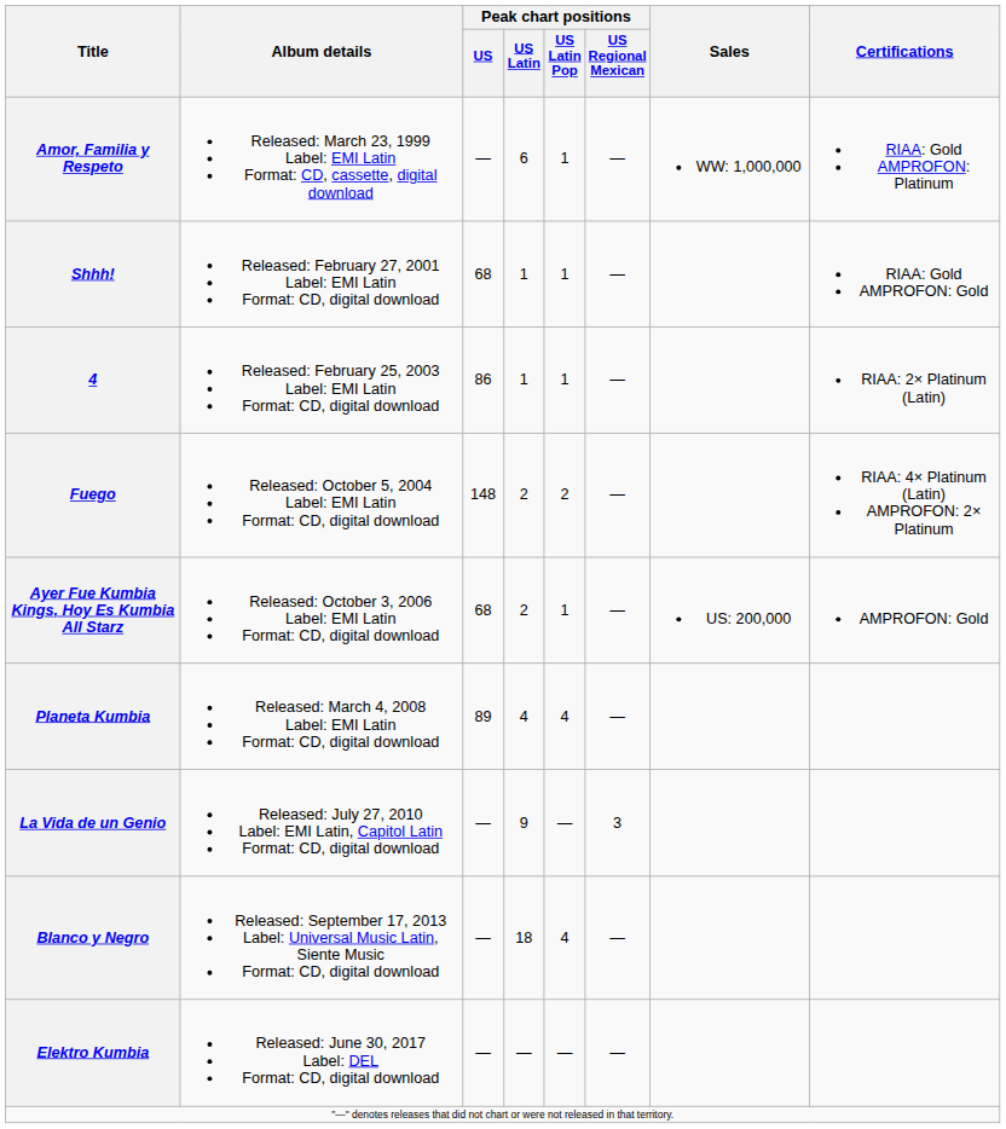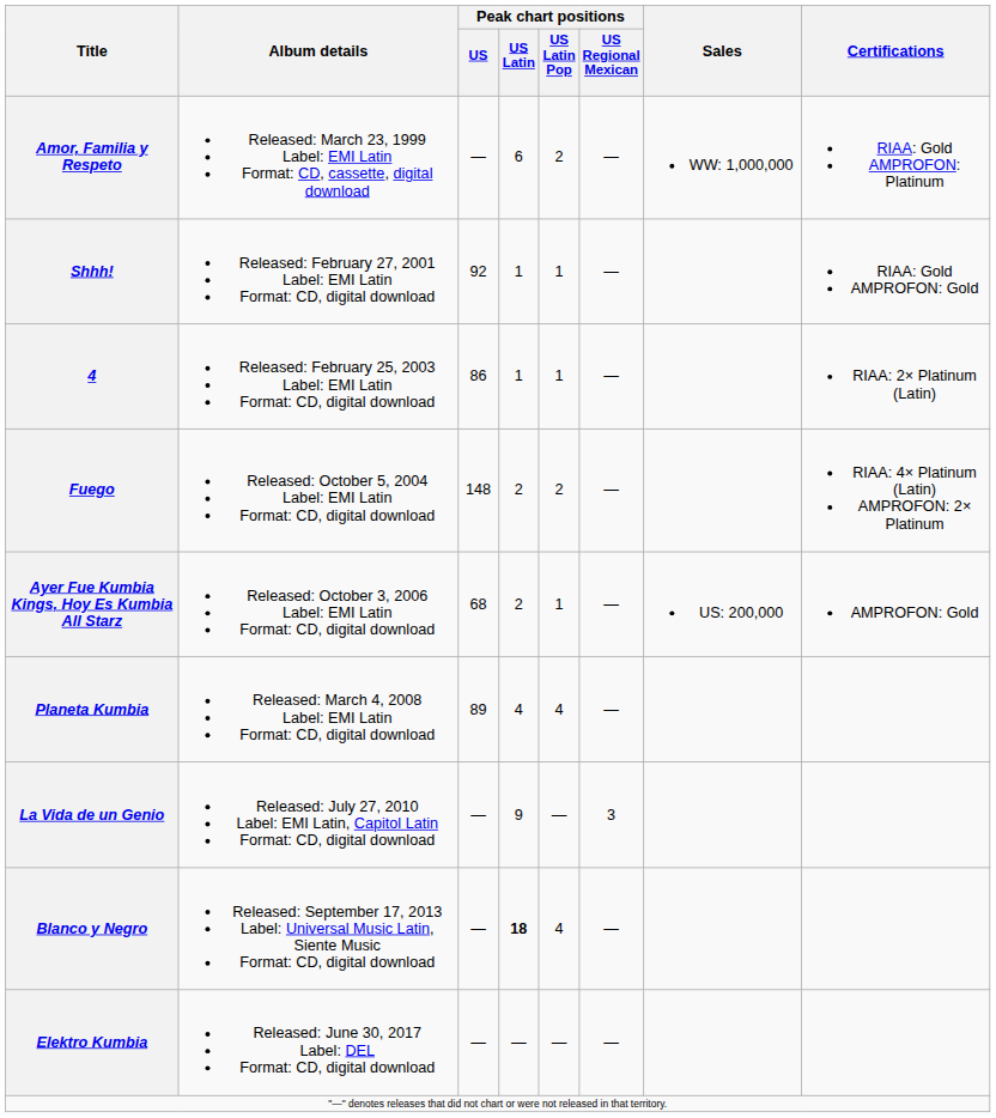 <table class="wikitable plainrowheaders" style="text-align:center;">
 <tr>
 <th scope="col" rowspan="2" style="width:11em;">Title</th>
 <th scope="col" rowspan="2" style="width:18em;">Album details</th>
 <th scope="col" colspan="4">Peak chart positions</th>
 <th scope="col" rowspan="2" style="width:10em;">Sales</th>
 <th scope="col" rowspan="2" style="width:12em;"><a href='#'>Certifications</a></th>
 </tr>
 <tr>
 <th scope="col" style="width:2.5em;font-size:90%;"><a href='#'>US</a><br><br></th>
 <th scope="col" style="width:2.5em;font-size:90%;"><a href='#'>US Latin</a><br><br></th>
 <th scope="col" style="width:2.5em;font-size:90%;"><a href='#'>US Latin Pop</a><br><br></th>
 <th scope="col" style="width:2.5em;font-size:90%;"><a href='#'>US Regional Mexican</a><br><br></th>
 </tr>
 <tr>
 <th scope="row"><em><a href='#'>Amor, Familia y Respeto</a></em></th>
 <td><br><ul><li>Released: March 23, 1999</li><li>Label: <a href='#'>EMI Latin</a></li><li>Format: <a href='#'>CD</a>, <a href='#'>cassette</a>, <a href='#'>digital download</a></li></ul></td>
 <td>—</td>
 <td>6</td>
-<td>1</td>
+<td>2</td>
 <td>—</td>
 <td><br><ul><li>WW: 1,000,000</li></ul></td>
 <td><br><ul><li><a href='#'>RIAA</a>: Gold</li><li><a href='#'>AMPROFON</a>: Platinum</li></ul></td>
 </tr>
 <tr>
 <th scope="row"><em><a href='#'>Shhh!</a></em></th>
 <td><br><ul><li>Released: February 27, 2001</li><li>Label: EMI Latin</li><li>Format: CD, digital download</li></ul></td>
-<td>68</td>
+<td>92</td>
 <td>1</td>
 <td>1</td>
 <td>—</td>
 <td></td>
 <td><br><ul><li>RIAA: Gold</li><li>AMPROFON: Gold</li></ul></td>
 </tr>
 <tr>
 <th scope="row"><em><a href='#'>4</a></em></th>
 <td><br><ul><li>Released: February 25, 2003</li><li>Label: EMI Latin</li><li>Format: CD, digital download</li></ul></td>
 <td>86</td>
 <td>1</td>
 <td>1</td>
 <td>—</td>
 <td></td>
 <td><br><ul><li>RIAA: 2× Platinum (Latin)</li></ul></td>
 </tr>
 <tr>
 <th scope="row"><em><a href='#'>Fuego</a></em></th>
 <td><br><ul><li>Released: October 5, 2004</li><li>Label: EMI Latin</li><li>Format: CD, digital download</li></ul></td>
 <td>148</td>
 <td>2</td>
 <td>2</td>
 <td>—</td>
 <td></td>
 <td><br><ul><li>RIAA: 4× Platinum (Latin)</li><li>AMPROFON: 2× Platinum</li></ul></td>
 </tr>
 <tr>
 <th scope="row"><em><a href='#'>Ayer Fue Kumbia Kings, Hoy Es Kumbia All Starz</a></em></th>
 <td><br><ul><li>Released: October 3, 2006</li><li>Label: EMI Latin</li><li>Format: CD, digital download</li></ul></td>
 <td>68</td>
 <td>2</td>
 <td>1</td>
 <td>—</td>
 <td><br><ul><li>US: 200,000</li></ul></td>
 <td><br><ul><li>AMPROFON: Gold</li></ul></td>
 </tr>
 <tr>
 <th scope="row"><em><a href='#'>Planeta Kumbia</a></em></th>
 <td><br><ul><li>Released: March 4, 2008</li><li>Label: EMI Latin</li><li>Format: CD, digital download</li></ul></td>
 <td>89</td>
 <td>4</td>
 <td>4</td>
 <td>—</td>
 <td></td>
 <td></td>
 </tr>
 <tr>
 <th scope="row"><em><a href='#'>La Vida de un Genio</a></em></th>
 <td><br><ul><li>Released: July 27, 2010</li><li>Label: EMI Latin, <a href='#'>Capitol Latin</a></li><li>Format: CD, digital download</li></ul></td>
 <td>—</td>
 <td>9</td>
 <td>—</td>
 <td>3</td>
 <td></td>
 <td></td>
 </tr>
 <tr>
 <th scope="row"><em><a href='#'>Blanco y Negro</a></em></th>
 <td><br><ul><li>Released: September 17, 2013</li><li>Label: <a href='#'>Universal Music Latin</a>, Siente Music</li><li>Format: CD, digital download</li></ul></td>
 <td>—</td>
-<td>18</td>
+<td><strong>18</strong></td>
 <td>4</td>
 <td>—</td>
 <td></td>
 <td></td>
 </tr>
 <tr>
 <th scope="row"><em><a href='#'>Elektro Kumbia</a></em></th>
 <td><br><ul><li>Released: June 30, 2017</li><li>Label: <a href='#'>DEL</a></li><li>Format: CD, digital download</li></ul></td>
 <td>—</td>
 <td>—</td>
 <td>—</td>
 <td>—</td>
 <td></td>
 <td></td>
 </tr>
 <tr>
 <td align="center" colspan="15" style="font-size:8pt">"—" denotes releases that did not chart or were not released in that territory.</td>
 </tr>
 </table>
